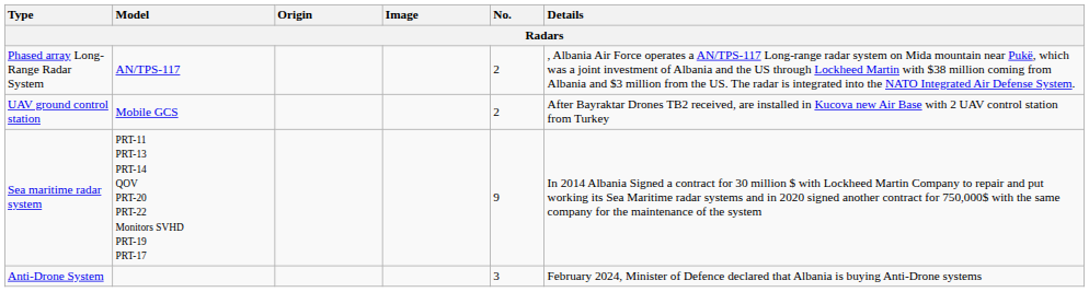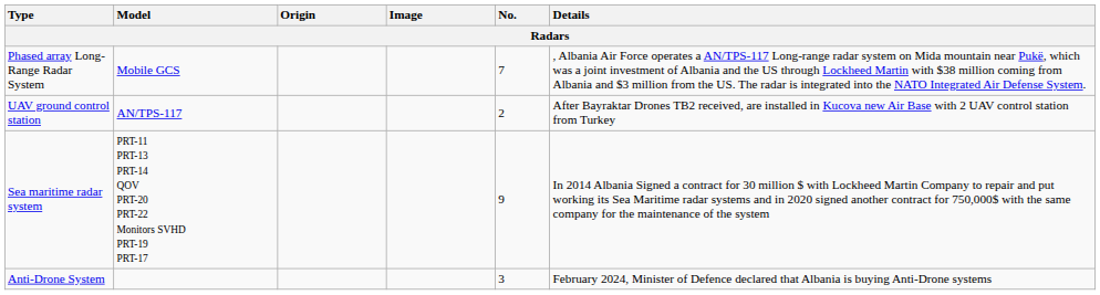 <table class="wikitable" style="margin:auto; font-size:90%; width:100%;">
 <tr>
 <th style="text-align:left; width:10%;">Type</th>
 <th style="text-align:left; width:15%;">Model</th>
 <th style="text-align:left; width:10%;">Origin</th>
 <th style="text-align:left; width:10%;">Image</th>
 <th style="text-align:left; width:5%">No.</th>
 <th style="text-align:left; width:50%">Details</th>
 </tr>
 <tr>
 <th colspan="6">Radars</th>
 </tr>
 <tr>
 <td><a href='#'>Phased array</a> Long-Range Radar System</td>
-<td><a href='#'>AN/TPS-117</a></td>
+<td><a href='#'>Mobile GCS</a></td>
 <td></td>
 <td></td>
-<td>2</td>
+<td>7</td>
 <td>, Albania Air Force operates a <a href='#'>AN/TPS-117</a> Long-range radar system on Mida mountain near <a href='#'>Pukë</a>, which was a joint investment of Albania and the US through <a href='#'>Lockheed Martin</a> with $38 million coming from Albania and $3 million from the US. The radar is integrated into the <a href='#'>NATO Integrated Air Defense System</a>.</td>
 </tr>
 <tr>
 <td><a href='#'>UAV ground control station</a></td>
-<td><a href='#'>Mobile GCS</a></td>
+<td><a href='#'>AN/TPS-117</a></td>
 <td></td>
 <td><br></td>
 <td>2</td>
 <td>After Bayraktar Drones TB2 received, are installed in <a href='#'>Kucova new Air Base</a> with 2 UAV control station from Turkey</td>
 </tr>
 <tr>
 <td><a href='#'>Sea maritime radar system</a></td>
 <td><small>PRT-11</small><br><small>PRT-13</small><br><small>PRT-14</small><br><small>QOV</small><br><small>PRT-20</small><br><small>PRT-22</small><br><small>Monitors SVHD</small><br><small>PRT-19</small><br><small>PRT-17</small></td>
 <td></td>
 <td></td>
 <td>9</td>
 <td>In 2014 Albania Signed a contract for 30 million $ with Lockheed Martin Company to repair and put working its Sea Maritime radar systems and in 2020 signed another contract for 750,000$ with the same company for the maintenance of the system</td>
 </tr>
 <tr>
 <td><a href='#'>Anti-Drone System</a></td>
 <td></td>
 <td></td>
 <td></td>
 <td>3 </td>
 <td>February 2024, Minister of Defence declared that Albania is buying Anti-Drone systems </td>
 </tr>
 </table>
